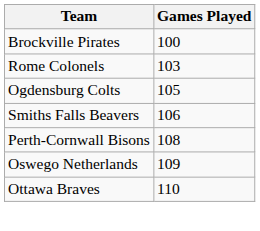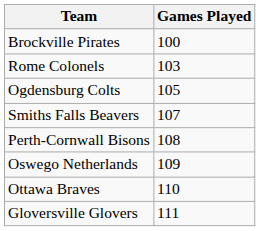 <table class="wikitable">
 <tr>
 <th>Team</th>
 <th>Games Played</th>
 </tr>
 <tr>
 <td>Brockville Pirates</td>
 <td>100</td>
 </tr>
 <tr>
 <td>Rome Colonels</td>
 <td>103</td>
 </tr>
 <tr>
 <td>Ogdensburg Colts</td>
 <td>105</td>
 </tr>
 <tr>
 <td>Smiths Falls Beavers</td>
-<td>106</td>
+<td>107</td>
 </tr>
 <tr>
 <td>Perth-Cornwall Bisons</td>
 <td>108</td>
 </tr>
 <tr>
 <td>Oswego Netherlands</td>
 <td>109</td>
 </tr>
 <tr>
 <td>Ottawa Braves</td>
 <td>110</td>
 </tr>
+<tr>
+<td>Gloversville Glovers</td>
+<td>111</td>
+</tr>
 </table>
